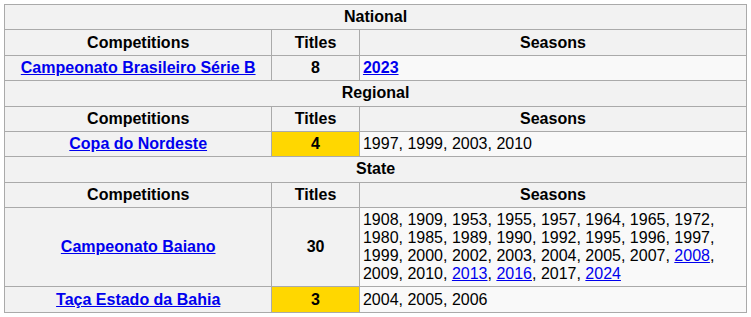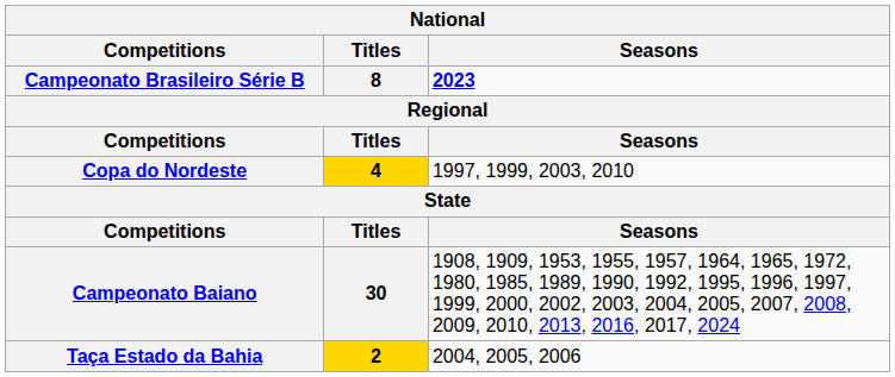 <table class="wikitable">
 <tr>
 <th colspan="3">National</th>
 </tr>
 <tr>
 <th style="width:260px">Competitions</th>
 <th style="width:80px">Titles</th>
 <th style="width:380px">Seasons</th>
 </tr>
 <tr>
 <th style="text-align:center"><a href='#'>Campeonato Brasileiro Série B</a></th>
 <th style="text-align:center"><strong>8</strong></th>
 <td align="left"><strong><a href='#'>2023</a></strong></td>
 </tr>
 <tr>
 <th colspan="3">Regional</th>
 </tr>
 <tr>
 <th>Competitions</th>
 <th>Titles</th>
 <th>Seasons</th>
 </tr>
 <tr>
 <th><a href='#'>Copa do Nordeste</a></th>
 <td bgcolor="gold" style="text-align:center"><strong>4</strong></td>
 <td align="left">1997, 1999, 2003, 2010</td>
 </tr>
 <tr>
 <th colspan="3">State</th>
 </tr>
 <tr>
 <th>Competitions</th>
 <th>Titles</th>
 <th>Seasons</th>
 </tr>
 <tr>
 <th style="text-align:center"><a href='#'>Campeonato Baiano</a></th>
 <th style="text-align:center"><strong>30</strong></th>
 <td align="left">1908, 1909, 1953, 1955, 1957, 1964, 1965, 1972, 1980, 1985, 1989, 1990, 1992, 1995, 1996, 1997, 1999, 2000, 2002, 2003, 2004, 2005, 2007, <a href='#'>2008</a>, 2009, 2010, <a href='#'>2013</a>, <a href='#'>2016</a>, 2017, <a href='#'>2024</a></td>
 </tr>
 <tr>
 <th style="text-align:center"><a href='#'>Taça Estado da Bahia</a></th>
-<td bgcolor="gold" style="text-align:center"><strong>3</strong></td>
+<td bgcolor="gold" style="text-align:center"><strong>2</strong></td>
 <td align="left">2004, 2005, 2006</td>
 </tr>
 </table>
